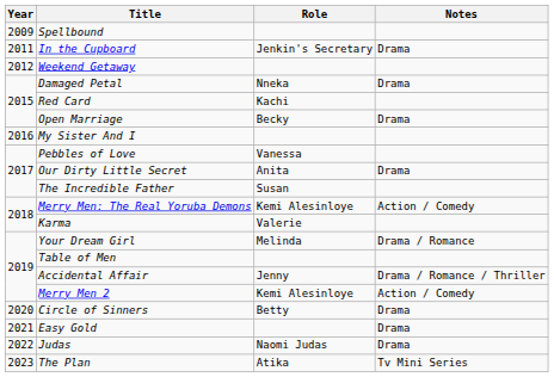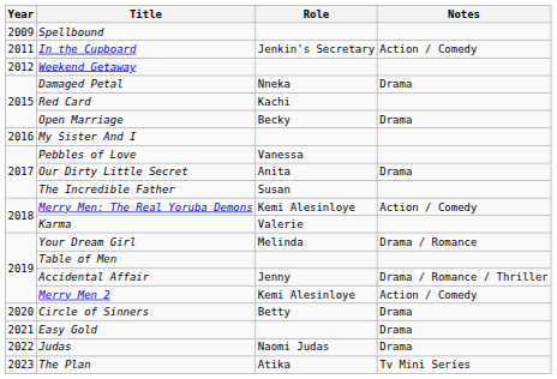 <table class="wikitable sortable">
 <tr>
 <th>Year</th>
 <th>Title</th>
 <th>Role</th>
 <th class="unsortable">Notes</th>
 </tr>
 <tr>
 <td>2009</td>
 <td><em>Spellbound</em></td>
 <td></td>
 <td></td>
 </tr>
 <tr>
 <td>2011</td>
 <td><em><a href='#'>In the Cupboard</a></em></td>
 <td>Jenkin's Secretary</td>
-<td>Drama</td>
+<td>Action / Comedy</td>
 </tr>
 <tr>
 <td>2012</td>
 <td><em><a href='#'>Weekend Getaway</a></em></td>
 <td></td>
 <td></td>
 </tr>
 <tr>
 <td rowspan="3">2015</td>
 <td><em>Damaged Petal</em></td>
 <td>Nneka</td>
 <td>Drama</td>
 </tr>
 <tr>
 <td><em>Red Card</em></td>
 <td>Kachi</td>
 <td></td>
 </tr>
 <tr>
 <td><em>Open Marriage</em></td>
 <td>Becky</td>
 <td>Drama</td>
 </tr>
 <tr>
 <td>2016</td>
 <td><em>My Sister And I</em></td>
 <td></td>
 <td></td>
 </tr>
 <tr>
 <td rowspan="3">2017</td>
 <td><em>Pebbles of Love</em></td>
 <td>Vanessa</td>
 <td></td>
 </tr>
 <tr>
 <td><em>Our Dirty Little Secret</em></td>
 <td>Anita</td>
 <td>Drama</td>
 </tr>
 <tr>
 <td><em>The Incredible Father</em></td>
 <td>Susan</td>
 <td></td>
 </tr>
 <tr>
 <td rowspan="2">2018</td>
 <td><em><a href='#'>Merry Men: The Real Yoruba Demons</a></em></td>
 <td>Kemi Alesinloye</td>
 <td>Action / Comedy</td>
 </tr>
 <tr>
 <td><em>Karma</em></td>
 <td>Valerie</td>
 <td></td>
 </tr>
 <tr>
 <td rowspan="4">2019</td>
 <td><em>Your Dream Girl</em></td>
 <td>Melinda</td>
 <td>Drama / Romance</td>
 </tr>
 <tr>
 <td><em>Table of Men</em></td>
 <td></td>
 <td></td>
 </tr>
 <tr>
 <td><em>Accidental Affair</em></td>
 <td>Jenny</td>
 <td>Drama / Romance / Thriller</td>
 </tr>
 <tr>
 <td><a href='#'><em>Merry Men 2</em></a></td>
 <td>Kemi Alesinloye</td>
 <td>Action / Comedy</td>
 </tr>
 <tr>
 <td>2020</td>
 <td><em>Circle of Sinners</em></td>
 <td>Betty</td>
 <td>Drama</td>
 </tr>
 <tr>
 <td>2021</td>
 <td><em>Easy Gold</em></td>
 <td></td>
 <td>Drama</td>
 </tr>
 <tr>
 <td>2022</td>
 <td><em>Judas</em></td>
 <td>Naomi Judas</td>
 <td>Drama</td>
 </tr>
 <tr>
 <td>2023</td>
 <td><em>The Plan</em></td>
 <td>Atika</td>
 <td>Tv Mini Series</td>
 </tr>
 </table>
